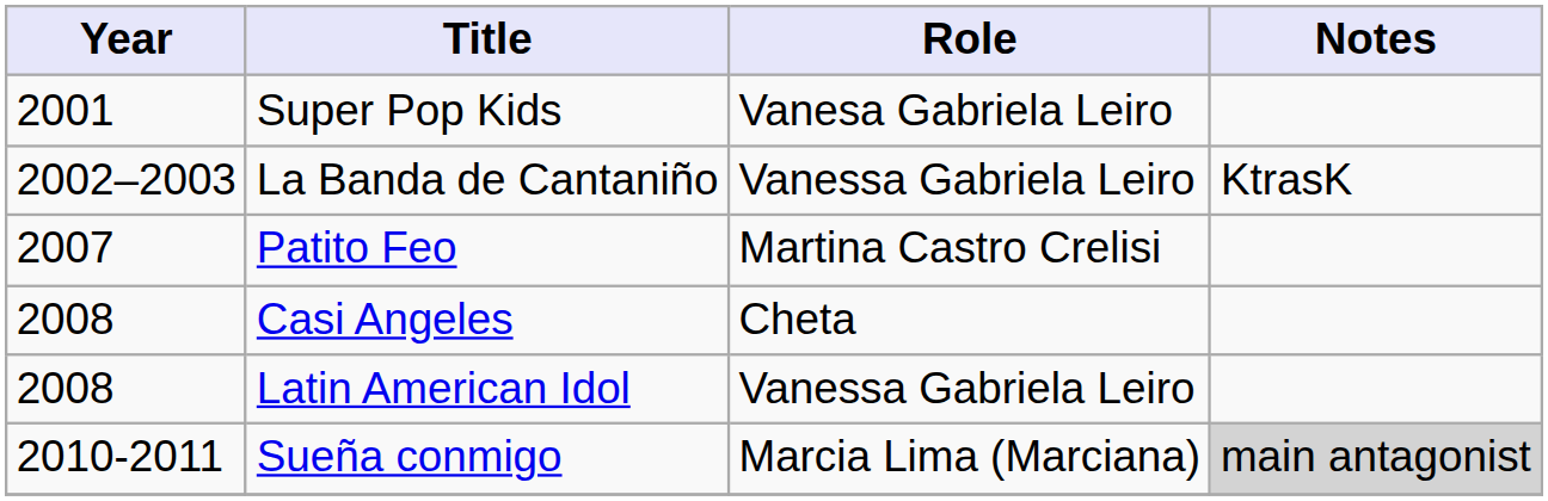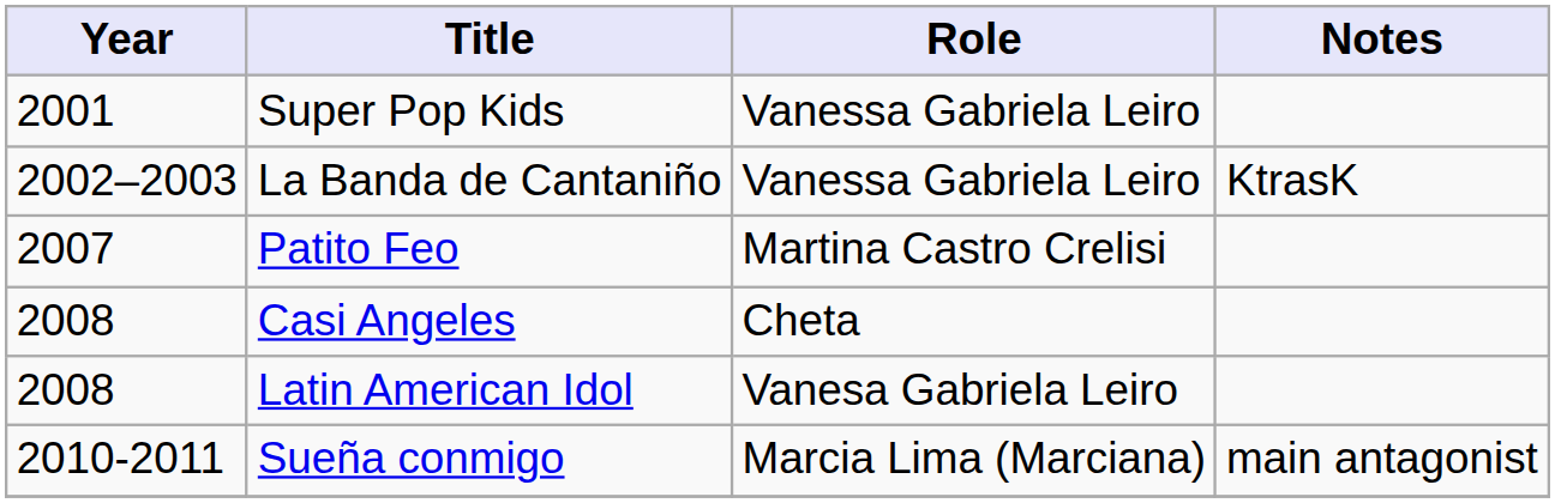 <table class="wikitable">
 <tr>
 <th style="background:Lavender; color:Black">Year</th>
 <th style="background:Lavender; color:Black">Title</th>
 <th style="background:Lavender; color:Black">Role</th>
 <th style="background:Lavender; color:Black">Notes</th>
 </tr>
 <tr>
 <td>2001</td>
 <td>Super Pop Kids</td>
-<td>Vanesa Gabriela Leiro</td>
+<td>Vanessa Gabriela Leiro</td>
 </tr>
 <tr>
 <td>2002–2003</td>
 <td>La Banda de Cantaniño</td>
 <td>Vanessa Gabriela Leiro</td>
 <td>KtrasK</td>
 </tr>
 <tr>
 <td>2007</td>
 <td><a href='#'>Patito Feo</a></td>
 <td>Martina Castro Crelisi</td>
 <td></td>
 </tr>
 <tr>
 <td>2008</td>
 <td><a href='#'>Casi Angeles</a></td>
 <td>Cheta</td>
 <td></td>
 </tr>
 <tr>
 <td>2008</td>
 <td><a href='#'>Latin American Idol</a></td>
-<td>Vanessa Gabriela Leiro</td>
+<td>Vanesa Gabriela Leiro</td>
 <td></td>
 </tr>
 <tr>
 <td>2010-2011</td>
 <td><a href='#'>Sueña conmigo</a></td>
 <td>Marcia Lima (Marciana)</td>
-<td style="background: lightgrey;">main antagonist</td>
+<td>main antagonist</td>
 </tr>
 <tr>
 </tr>
 </table>
